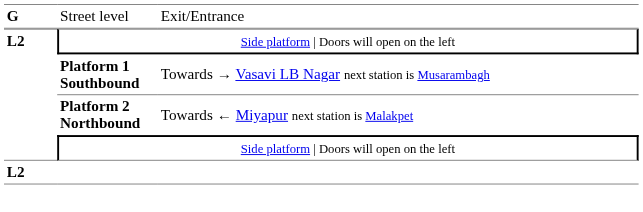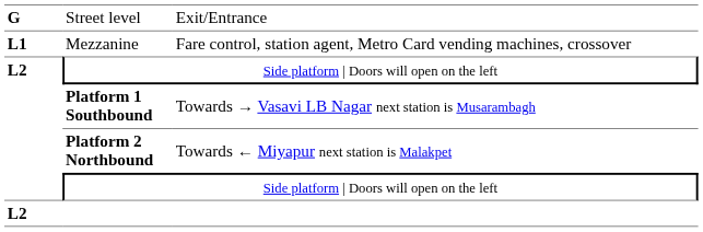 <table table border=0 cellspacing=0 cellpadding=3>
 <tr>
 <td style="border-bottom:solid 1px gray;border-top:solid 1px gray;" width=50 valign=top><strong>G</strong></td>
 <td style="border-top:solid 1px gray;border-bottom:solid 1px gray;" width=100 valign=top>Street level</td>
 <td style="border-top:solid 1px gray;border-bottom:solid 1px gray;" width=500 valign=top>Exit/Entrance</td>
+</tr>
+<tr>
+<td valign=top><strong>L1</strong></td>
+<td valign=top>Mezzanine</td>
+<td valign=top>Fare control, station agent, Metro Card vending machines, crossover<br></td>
 </tr>
 <tr>
 <td style="border-top:solid 1px gray;border-bottom:solid 1px gray;" width=50 rowspan=4 valign=top><strong>L2</strong></td>
 <td style="border-top:solid 1px gray;border-right:solid 2px black;border-left:solid 2px black;border-bottom:solid 2px black;text-align:center;" colspan=2><small><a href='#'>Side platform</a> | Doors will open on the left </small></td>
 </tr>
 <tr>
 <td style="border-bottom:solid 1px gray;" width=100><span><strong>Platform 1</strong><br><strong>Southbound</strong></span></td>
 <td style="border-bottom:solid 1px gray;" width=500>Towards → <a href='#'>Vasavi LB Nagar</a> <small> next station is <a href='#'>Musarambagh</a> </small></td>
 </tr>
 <tr>
 <td><span><strong>Platform 2</strong><br><strong>Northbound</strong></span></td>
 <td>Towards ← <a href='#'>Miyapur</a> <small>next station is <a href='#'>Malakpet</a></small></td>
 </tr>
 <tr>
 <td style="border-top:solid 2px black;border-right:solid 2px black;border-left:solid 2px black;border-bottom:solid 1px gray;" colspan=2  align=center><small><a href='#'>Side platform</a> | Doors will open on the left </small></td>
 </tr>
 <tr>
 <td style="border-bottom:solid 1px gray;" width=50 rowspan=2 valign=top><strong>L2</strong></td>
 <td style="border-bottom:solid 1px gray;" width=100></td>
 <td style="border-bottom:solid 1px gray;" width=500></td>
 </tr>
 <tr>
 </tr>
 </table>
